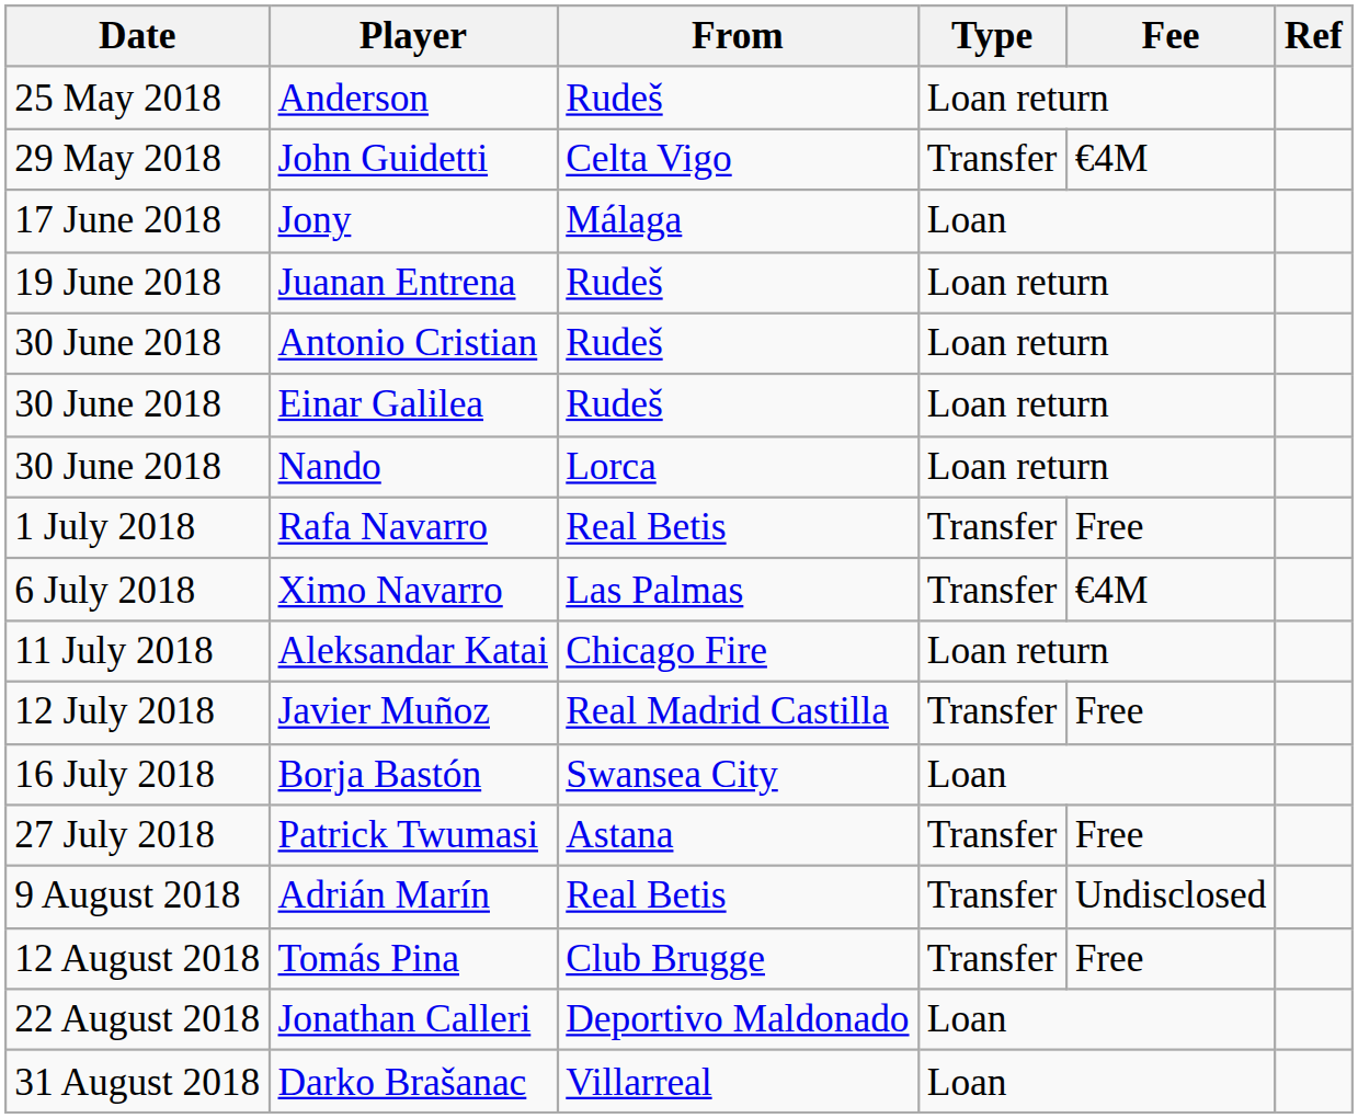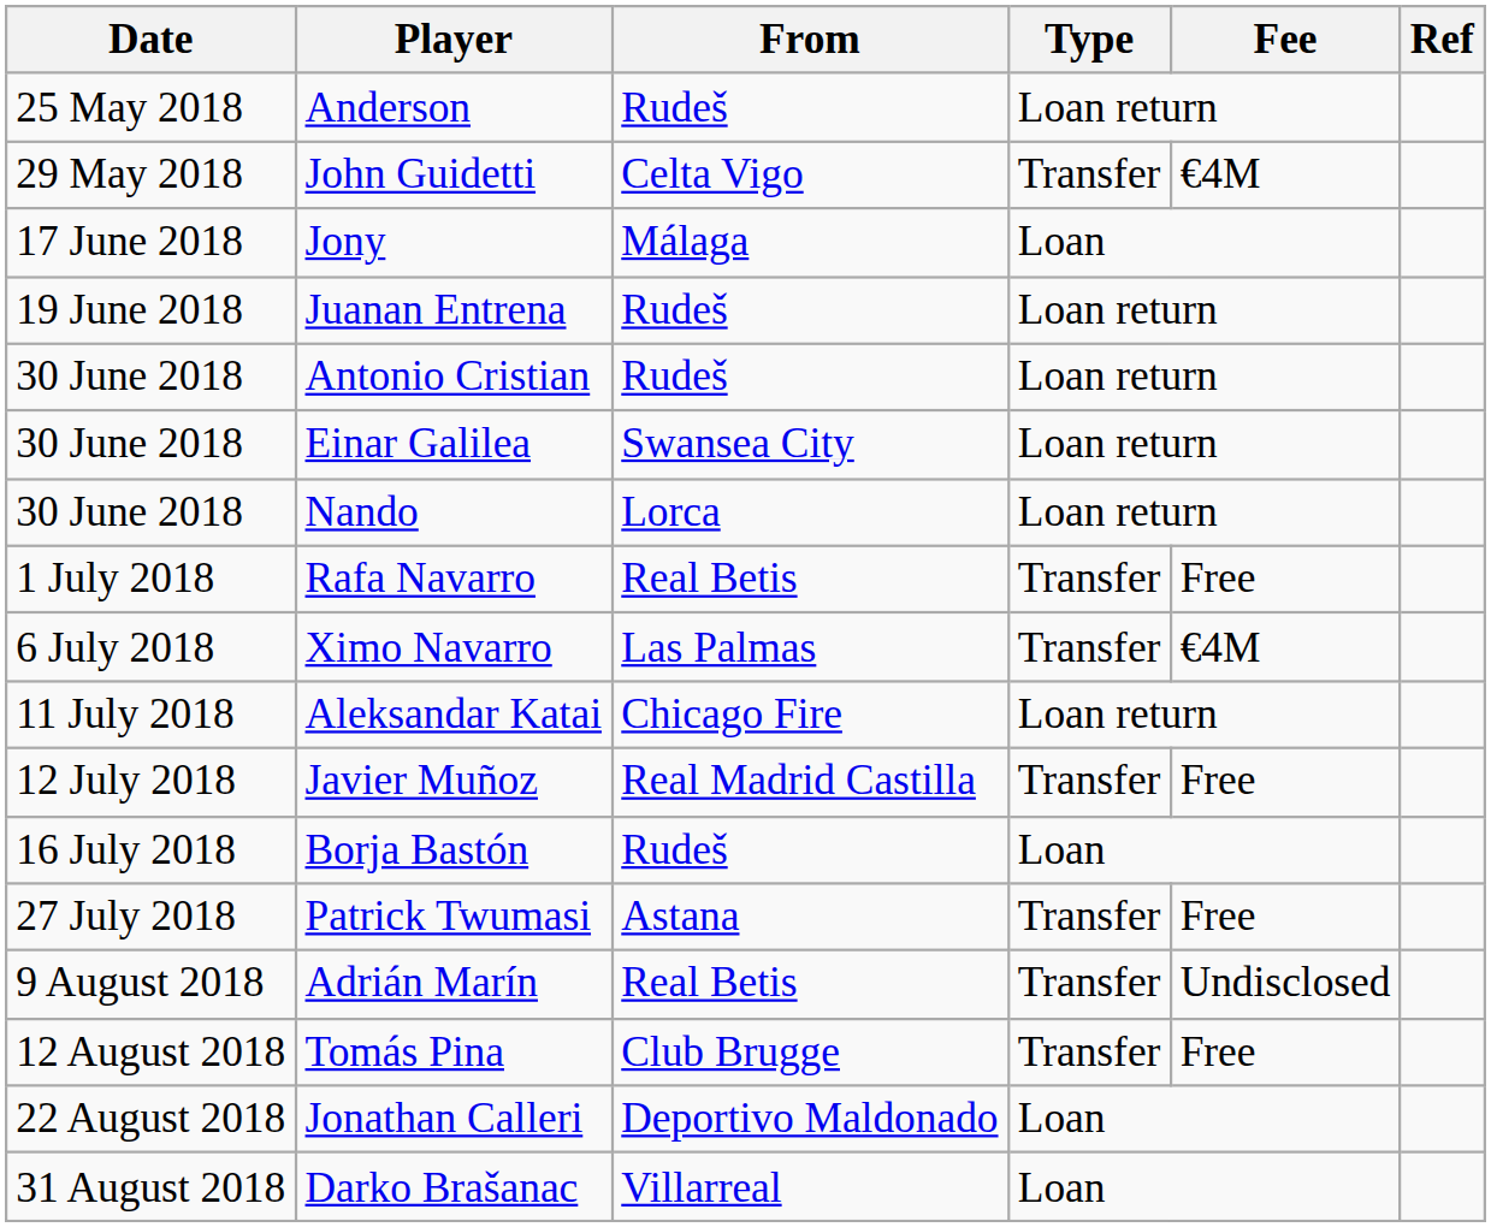 <table class="wikitable">
 <tr>
 <th>Date</th>
 <th>Player</th>
 <th>From</th>
 <th>Type</th>
 <th>Fee</th>
 <th>Ref</th>
 </tr>
 <tr>
 <td>25 May 2018</td>
 <td> <a href='#'>Anderson</a></td>
 <td> <a href='#'>Rudeš</a></td>
 <td colspan=2>Loan return</td>
 <td></td>
 </tr>
 <tr>
 <td>29 May 2018</td>
 <td> <a href='#'>John Guidetti</a></td>
 <td> <a href='#'>Celta Vigo</a></td>
 <td>Transfer</td>
 <td>€4M</td>
 <td></td>
 </tr>
 <tr>
 <td>17 June 2018</td>
 <td> <a href='#'>Jony</a></td>
 <td> <a href='#'>Málaga</a></td>
 <td colspan=2>Loan</td>
 <td></td>
 </tr>
 <tr>
 <td>19 June 2018</td>
 <td> <a href='#'>Juanan Entrena</a></td>
 <td> <a href='#'>Rudeš</a></td>
 <td colspan=2>Loan return</td>
 <td></td>
 </tr>
 <tr>
 <td>30 June 2018</td>
 <td> <a href='#'>Antonio Cristian</a></td>
 <td> <a href='#'>Rudeš</a></td>
 <td colspan=2>Loan return</td>
 <td></td>
 </tr>
 <tr>
 <td>30 June 2018</td>
 <td> <a href='#'>Einar Galilea</a></td>
-<td> <a href='#'>Rudeš</a></td>
+<td> <a href='#'>Swansea City</a></td>
 <td colspan=2>Loan return</td>
 <td></td>
 </tr>
 <tr>
 <td>30 June 2018</td>
 <td> <a href='#'>Nando</a></td>
 <td> <a href='#'>Lorca</a></td>
 <td colspan=2>Loan return</td>
 <td></td>
 </tr>
 <tr>
 <td>1 July 2018</td>
 <td> <a href='#'>Rafa Navarro</a></td>
 <td> <a href='#'>Real Betis</a></td>
 <td>Transfer</td>
 <td>Free</td>
 <td></td>
 </tr>
 <tr>
 <td>6 July 2018</td>
 <td> <a href='#'>Ximo Navarro</a></td>
 <td> <a href='#'>Las Palmas</a></td>
 <td>Transfer</td>
 <td>€4M</td>
 <td></td>
 </tr>
 <tr>
 <td>11 July 2018</td>
 <td> <a href='#'>Aleksandar Katai</a></td>
 <td> <a href='#'>Chicago Fire</a></td>
 <td colspan=2>Loan return</td>
 <td></td>
 </tr>
 <tr>
 <td>12 July 2018</td>
 <td> <a href='#'>Javier Muñoz</a></td>
 <td> <a href='#'>Real Madrid Castilla</a></td>
 <td>Transfer</td>
 <td>Free</td>
 <td></td>
 </tr>
 <tr>
 <td>16 July 2018</td>
 <td> <a href='#'>Borja Bastón</a></td>
-<td> <a href='#'>Swansea City</a></td>
+<td> <a href='#'>Rudeš</a></td>
 <td colspan=2>Loan</td>
 <td></td>
 </tr>
 <tr>
 <td>27 July 2018</td>
 <td> <a href='#'>Patrick Twumasi</a></td>
 <td> <a href='#'>Astana</a></td>
 <td>Transfer</td>
 <td>Free</td>
 <td></td>
 </tr>
 <tr>
 <td>9 August 2018</td>
 <td> <a href='#'>Adrián Marín</a></td>
 <td> <a href='#'>Real Betis</a></td>
 <td>Transfer</td>
 <td>Undisclosed</td>
 <td></td>
 </tr>
 <tr>
 <td>12 August 2018</td>
 <td> <a href='#'>Tomás Pina</a></td>
 <td> <a href='#'>Club Brugge</a></td>
 <td>Transfer</td>
 <td>Free</td>
 <td></td>
 </tr>
 <tr>
 <td>22 August 2018</td>
 <td> <a href='#'>Jonathan Calleri</a></td>
 <td> <a href='#'>Deportivo Maldonado</a></td>
 <td colspan=2>Loan</td>
 <td></td>
 </tr>
 <tr>
 <td>31 August 2018</td>
 <td> <a href='#'>Darko Brašanac</a></td>
 <td> <a href='#'>Villarreal</a></td>
 <td colspan=2>Loan</td>
 <td></td>
 </tr>
 <tr>
 </tr>
 </table>
